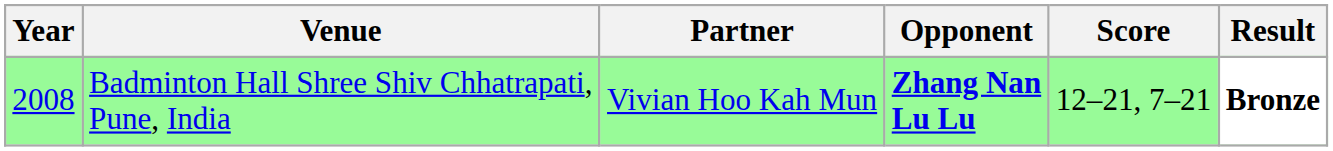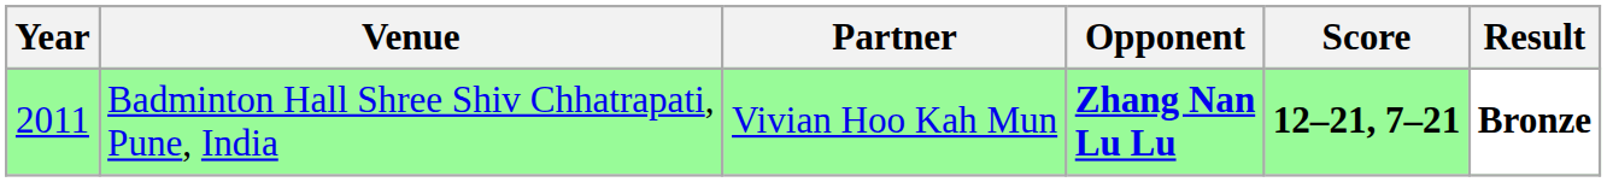 <table class="sortable wikitable" style="font-size: 90%;">
 <tr>
 <th>Year</th>
 <th>Venue</th>
 <th>Partner</th>
 <th>Opponent</th>
 <th>Score</th>
 <th>Result</th>
 </tr>
 <tr style="background:#98FB98">
-<td align="center"><a href='#'>2008</a></td>
+<td align="center"><a href='#'>2011</a></td>
 <td align="left"><a href='#'>Badminton Hall Shree Shiv Chhatrapati</a>,<br><a href='#'>Pune</a>, <a href='#'>India</a></td>
 <td align="left"> <a href='#'>Vivian Hoo Kah Mun</a></td>
 <td align="left"><strong> <a href='#'>Zhang Nan</a> <br>  <a href='#'>Lu Lu</a></strong></td>
-<td align="left">12–21, 7–21</td>
+<td align="left"><strong>12–21, 7–21</strong></td>
 <td style="text-align:left; background:white"> <strong>Bronze</strong></td>
 </tr>
 </table>
